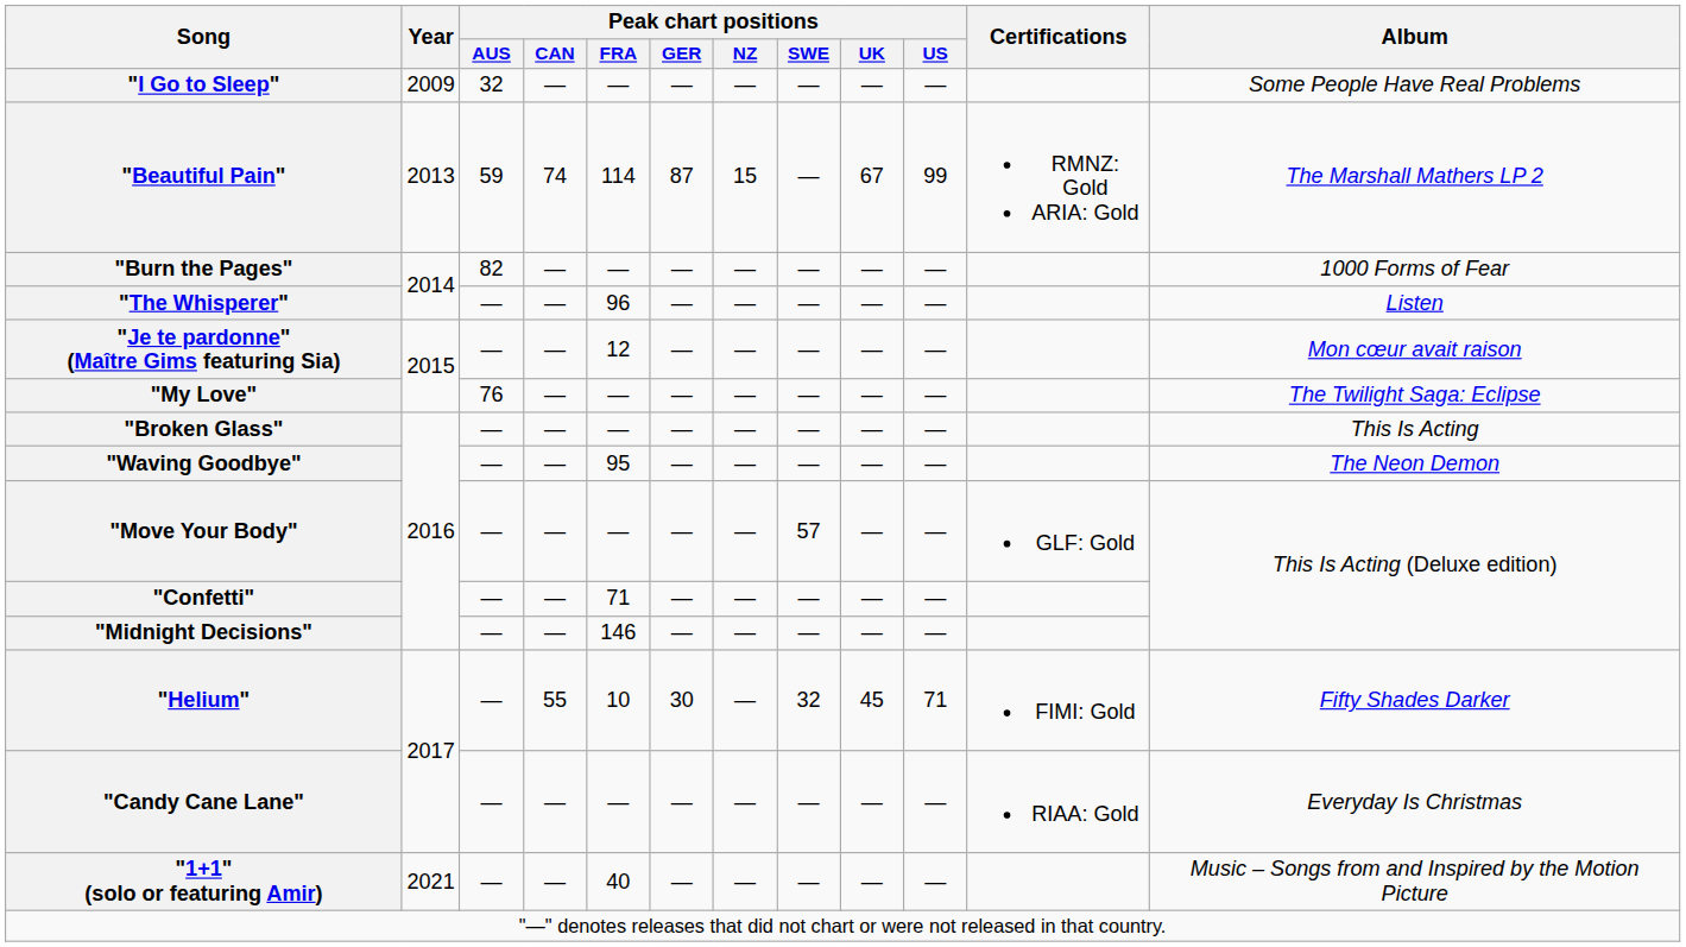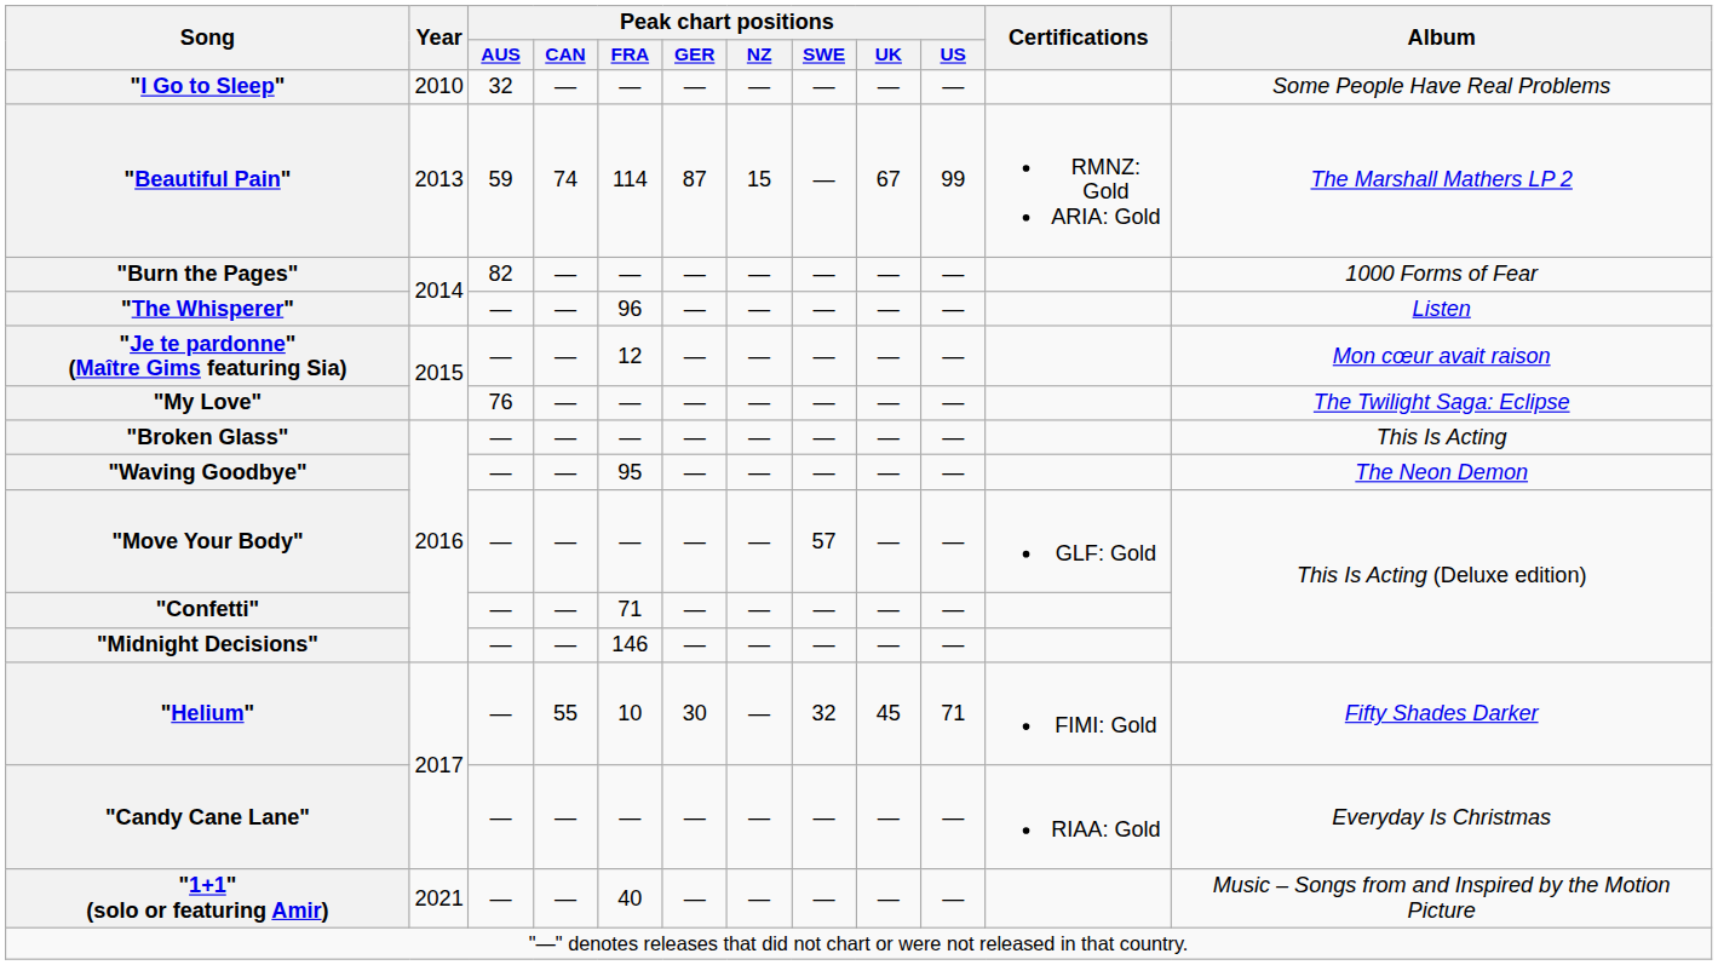 <table class="wikitable plainrowheaders" style="text-align:center;">
 <tr>
 <th scope="col" rowspan="2" style="width:18em;">Song</th>
 <th scope="col" rowspan="2">Year</th>
 <th scope="col" colspan="8">Peak chart positions</th>
 <th scope="col" rowspan="2">Certifications</th>
 <th scope="col" rowspan="2">Album</th>
 </tr>
 <tr>
 <th scope="col" style="width:3em;font-size:85%;"><a href='#'>AUS</a><br></th>
 <th scope="col" style="width:3em;font-size:85%;"><a href='#'>CAN</a><br></th>
 <th scope="col" style="width:3em;font-size:85%;"><a href='#'>FRA</a><br></th>
 <th scope="col" style="width:3em;font-size:85%;"><a href='#'>GER</a><br></th>
 <th scope="col" style="width:3em;font-size:85%;"><a href='#'>NZ</a><br></th>
 <th scope="col" style="width:3em;font-size:85%;"><a href='#'>SWE</a><br></th>
 <th scope="col" style="width:3em;font-size:85%;"><a href='#'>UK</a><br></th>
 <th scope="col" style="width:3em;font-size:85%;"><a href='#'>US</a><br></th>
 </tr>
 <tr>
 <th scope="row">"<a href='#'>I Go to Sleep</a>"</th>
-<td>2009</td>
+<td>2010</td>
 <td>32</td>
 <td>—</td>
 <td>—</td>
 <td>—</td>
 <td>—</td>
 <td>—</td>
 <td>—</td>
 <td>—</td>
 <td></td>
 <td><em>Some People Have Real Problems</em></td>
 </tr>
 <tr>
 <th scope="row">"<a href='#'>Beautiful Pain</a>"<br></th>
 <td>2013</td>
 <td>59</td>
 <td>74</td>
 <td>114</td>
 <td>87</td>
 <td>15</td>
 <td>—</td>
 <td>67</td>
 <td>99</td>
 <td><br><ul><li>RMNZ: Gold</li><li>ARIA: Gold</li></ul></td>
 <td><em><a href='#'>The Marshall Mathers LP 2</a></em></td>
 </tr>
 <tr>
 <th scope="row">"Burn the Pages"</th>
 <td rowspan="2">2014</td>
 <td>82</td>
 <td>—</td>
 <td>—</td>
 <td>—</td>
 <td>—</td>
 <td>—</td>
 <td>—</td>
 <td>—</td>
 <td></td>
 <td><em>1000 Forms of Fear</em></td>
 </tr>
 <tr>
 <th scope="row">"<a href='#'>The Whisperer</a>"<br></th>
 <td>—</td>
 <td>—</td>
 <td>96</td>
 <td>—</td>
 <td>—</td>
 <td>—</td>
 <td>—</td>
 <td>—</td>
 <td></td>
 <td><em><a href='#'>Listen</a></em></td>
 </tr>
 <tr>
 <th scope="row">"<a href='#'>Je te pardonne</a>"<br><span>(<a href='#'>Maître Gims</a> featuring Sia)</span></th>
 <td rowspan="2">2015</td>
 <td>—</td>
 <td>—</td>
 <td>12</td>
 <td>—</td>
 <td>—</td>
 <td>—</td>
 <td>—</td>
 <td>—</td>
 <td></td>
 <td><em><a href='#'>Mon cœur avait raison</a></em></td>
 </tr>
 <tr>
 <th scope="row">"My Love"</th>
 <td>76</td>
 <td>—</td>
 <td>—</td>
 <td>—</td>
 <td>—</td>
 <td>—</td>
 <td>—</td>
 <td>—</td>
 <td></td>
 <td><em><a href='#'>The Twilight Saga: Eclipse</a></em></td>
 </tr>
 <tr>
 <th scope="row">"Broken Glass"</th>
 <td rowspan="5">2016</td>
 <td>—</td>
 <td>—</td>
 <td>—</td>
 <td>—</td>
 <td>—</td>
 <td>—</td>
 <td>—</td>
 <td>—</td>
 <td></td>
 <td><em>This Is Acting</em></td>
 </tr>
 <tr>
 <th scope="row">"Waving Goodbye"</th>
 <td>—</td>
 <td>—</td>
 <td>95</td>
 <td>—</td>
 <td>—</td>
 <td>—</td>
 <td>—</td>
 <td>—</td>
 <td></td>
 <td><em><a href='#'>The Neon Demon</a></em></td>
 </tr>
 <tr>
 <th scope="row">"Move Your Body"<br></th>
 <td>—</td>
 <td>—</td>
 <td>—</td>
 <td>—</td>
 <td>—</td>
 <td>57</td>
 <td>—</td>
 <td>—</td>
 <td><br><ul><li>GLF: Gold</li></ul></td>
 <td rowspan="3"><em>This Is Acting</em> (Deluxe edition)</td>
 </tr>
 <tr>
 <th scope="row">"Confetti"</th>
 <td>—</td>
 <td>—</td>
 <td>71</td>
 <td>—</td>
 <td>—</td>
 <td>—</td>
 <td>—</td>
 <td>—</td>
 <td></td>
 </tr>
 <tr>
 <th scope="row">"Midnight Decisions"</th>
 <td>—</td>
 <td>—</td>
 <td>146</td>
 <td>—</td>
 <td>—</td>
 <td>—</td>
 <td>—</td>
 <td>—</td>
 <td></td>
 </tr>
 <tr>
 <th scope="row">"<a href='#'>Helium</a>"</th>
 <td rowspan="2">2017</td>
 <td>—</td>
 <td>55</td>
 <td>10</td>
 <td>30</td>
 <td>—</td>
 <td>32</td>
 <td>45</td>
 <td>71</td>
 <td><br><ul><li>FIMI: Gold</li></ul></td>
 <td><em><a href='#'>Fifty Shades Darker</a></em></td>
 </tr>
 <tr>
 <th scope="row">"Candy Cane Lane"</th>
 <td>—</td>
 <td>—</td>
 <td>—</td>
 <td>—</td>
 <td>—</td>
 <td>—</td>
 <td>—</td>
 <td>—</td>
 <td><br><ul><li>RIAA: Gold</li></ul></td>
 <td><em>Everyday Is Christmas</em></td>
 </tr>
 <tr>
 <th scope="row">"<a href='#'>1+1</a>"<br><span>(solo or featuring <a href='#'>Amir</a>)</span></th>
 <td>2021</td>
 <td>—</td>
 <td>—</td>
 <td>40</td>
 <td>—</td>
 <td>—</td>
 <td>—</td>
 <td>—</td>
 <td>—</td>
 <td></td>
 <td><em>Music – Songs from and Inspired by the Motion Picture</em></td>
 </tr>
 <tr>
 <td align="center" colspan="12" style="font-size:90%">"—" denotes releases that did not chart or were not released in that country.</td>
 </tr>
 </table>
